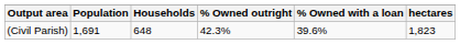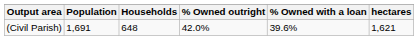 <table class="wikitable">
 <tr>
 </tr>
 <tr>
 <th>Output area</th>
 <th>Population</th>
 <th>Households</th>
 <th>% Owned outright</th>
 <th>% Owned with a loan</th>
 <th>hectares</th>
 </tr>
 <tr>
 <td>(Civil Parish)</td>
 <td>1,691</td>
 <td>648</td>
-<td>42.3%</td>
+<td>42.0%</td>
 <td>39.6%</td>
-<td>1,823</td>
+<td>1,621</td>
 </tr>
 </table>
